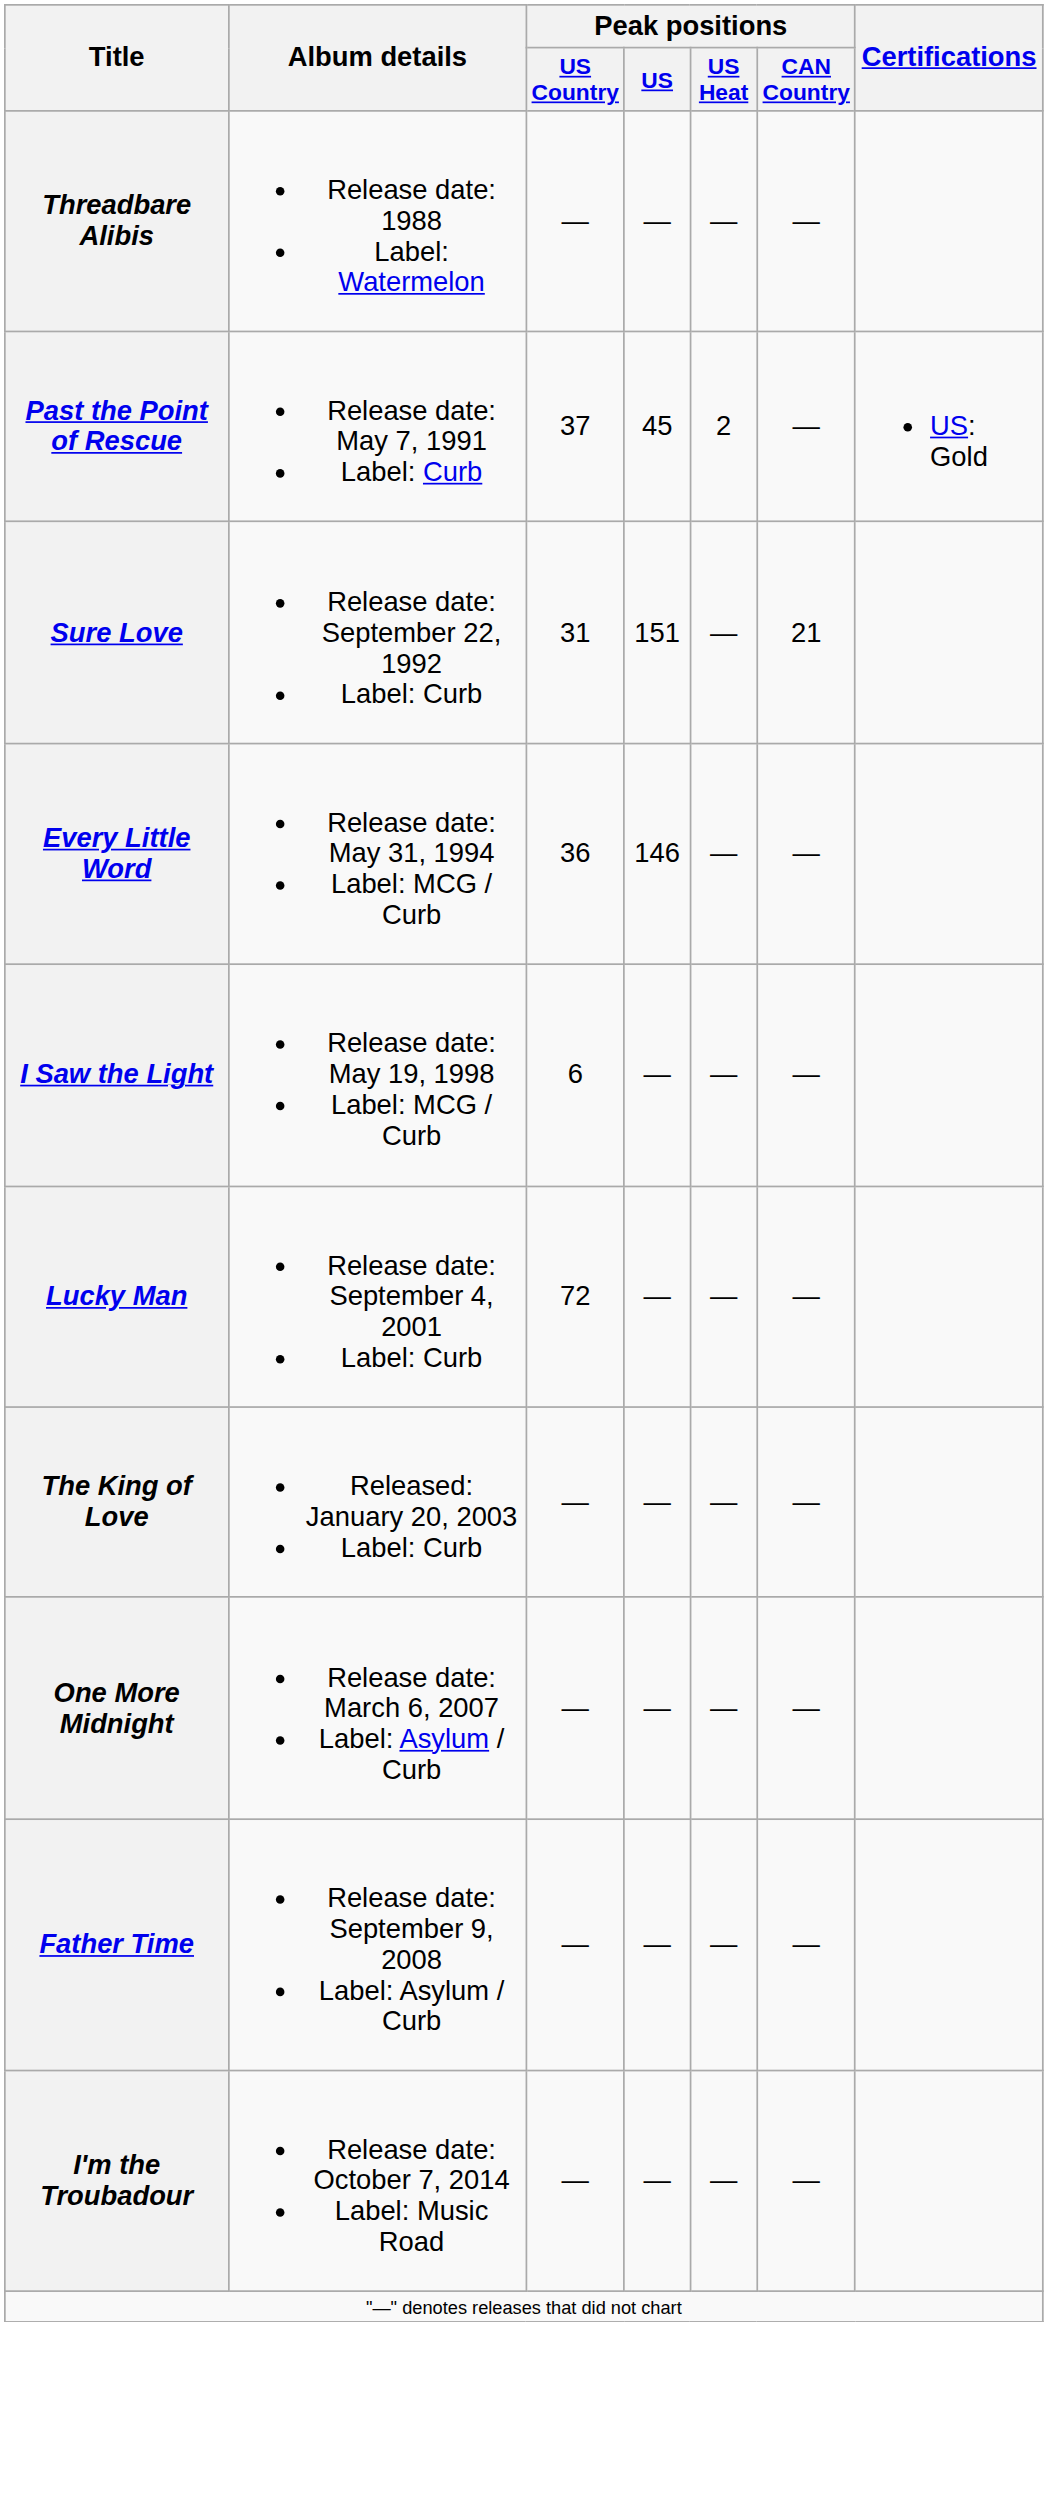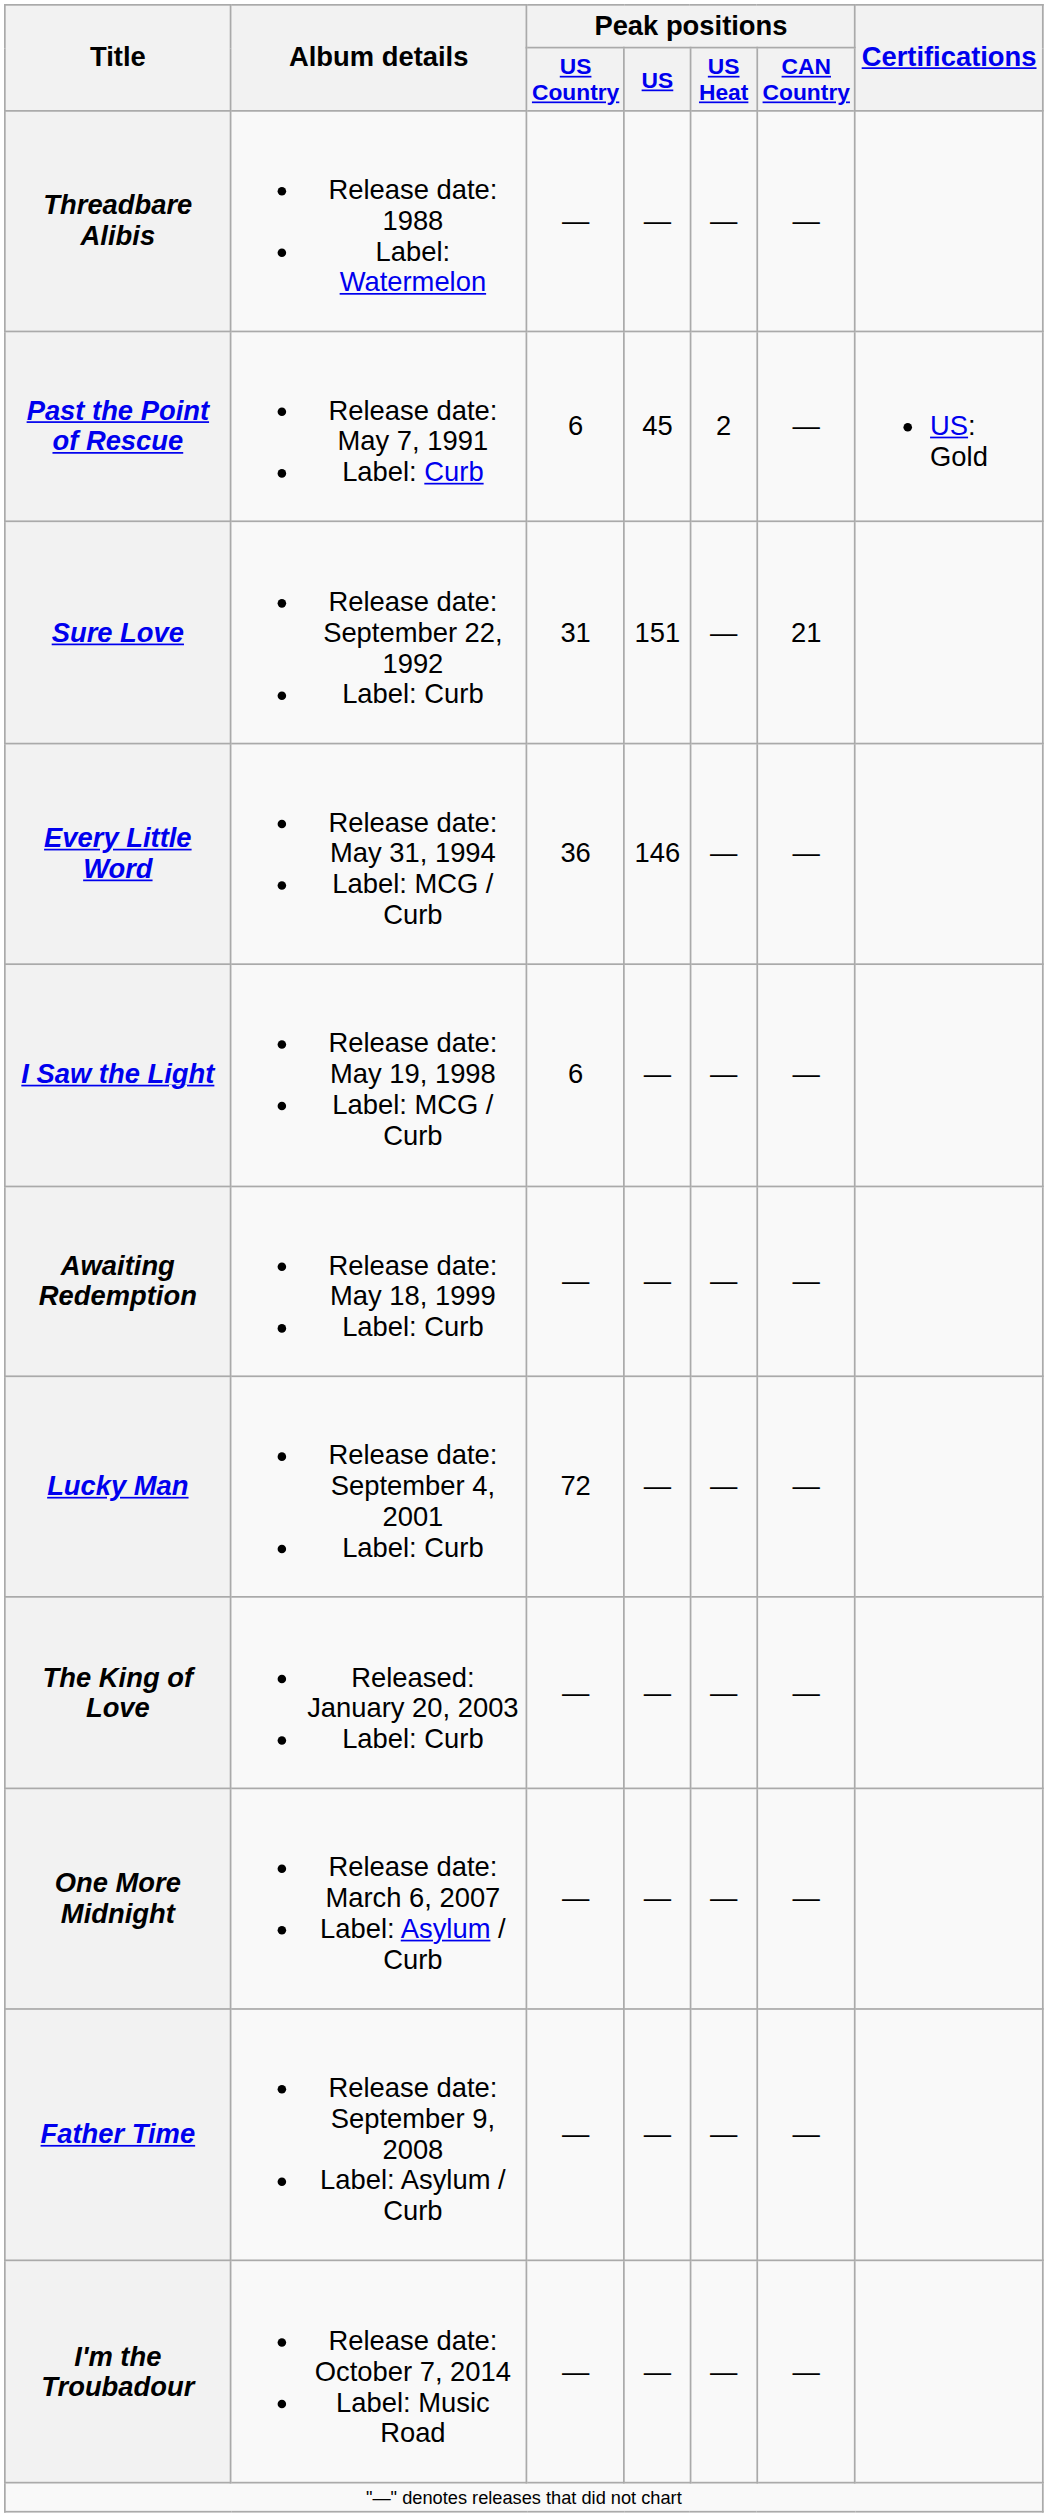 <table class="wikitable plainrowheaders" style="text-align:center;">
 <tr>
 <th rowspan="2" style="width:14em;">Title</th>
 <th rowspan="2" style="width:18em;">Album details</th>
 <th colspan="4">Peak positions</th>
 <th rowspan="2"><a href='#'>Certifications</a></th>
 </tr>
 <tr style="font-size:smaller;">
 <th width="45"><a href='#'>US Country</a><br></th>
 <th width="45"><a href='#'>US</a><br></th>
 <th width="45"><a href='#'>US<br>Heat</a><br></th>
 <th width="45"><a href='#'>CAN Country</a><br></th>
 </tr>
 <tr>
 <th scope="row"><em>Threadbare Alibis</em></th>
 <td><br><ul><li>Release date: 1988</li><li>Label: <a href='#'>Watermelon</a></li></ul></td>
 <td>—</td>
 <td>—</td>
 <td>—</td>
 <td>—</td>
 <td></td>
 </tr>
 <tr>
 <th scope="row"><em><a href='#'>Past the Point of Rescue</a></em></th>
 <td><br><ul><li>Release date: May 7, 1991</li><li>Label: <a href='#'>Curb</a></li></ul></td>
-<td>37</td>
+<td>6</td>
 <td>45</td>
 <td>2</td>
 <td>—</td>
 <td align="left"><br><ul><li><a href='#'>US</a>: Gold</li></ul></td>
 </tr>
 <tr>
 <th scope="row"><em><a href='#'>Sure Love</a></em></th>
 <td><br><ul><li>Release date: September 22, 1992</li><li>Label: Curb</li></ul></td>
 <td>31</td>
 <td>151</td>
 <td>—</td>
 <td>21</td>
 <td></td>
 </tr>
 <tr>
 <th scope="row"><em><a href='#'>Every Little Word</a></em></th>
 <td><br><ul><li>Release date: May 31, 1994</li><li>Label: MCG / Curb</li></ul></td>
 <td>36</td>
 <td>146</td>
 <td>—</td>
 <td>—</td>
 <td></td>
 </tr>
 <tr>
 <th scope="row"><em><a href='#'>I Saw the Light</a></em></th>
 <td><br><ul><li>Release date: May 19, 1998</li><li>Label: MCG / Curb</li></ul></td>
 <td>6</td>
+<td>—</td>
+<td>—</td>
+<td>—</td>
+<td></td>
+</tr>
+<tr>
+<th scope="row"><em>Awaiting Redemption</em></th>
+<td><br><ul><li>Release date: May 18, 1999</li><li>Label: Curb</li></ul></td>
+<td>—</td>
 <td>—</td>
 <td>—</td>
 <td>—</td>
 <td></td>
 </tr>
 <tr>
 <th scope="row"><em><a href='#'>Lucky Man</a></em></th>
 <td><br><ul><li>Release date: September 4, 2001</li><li>Label: Curb</li></ul></td>
 <td>72</td>
 <td>—</td>
 <td>—</td>
 <td>—</td>
 <td></td>
 </tr>
 <tr>
 <th scope="row"><em>The King of Love</em></th>
 <td><br><ul><li>Released: January 20, 2003</li><li>Label: Curb</li></ul></td>
 <td>—</td>
 <td>—</td>
 <td>—</td>
 <td>—</td>
 <td></td>
 </tr>
 <tr>
 <th scope="row"><em>One More Midnight</em></th>
 <td><br><ul><li>Release date: March 6, 2007</li><li>Label: <a href='#'>Asylum</a> / Curb</li></ul></td>
 <td>—</td>
 <td>—</td>
 <td>—</td>
 <td>—</td>
 <td></td>
 </tr>
 <tr>
 <th scope="row"><em><a href='#'>Father Time</a></em></th>
 <td><br><ul><li>Release date: September 9, 2008</li><li>Label: Asylum / Curb</li></ul></td>
 <td>—</td>
 <td>—</td>
 <td>—</td>
 <td>—</td>
 <td></td>
 </tr>
 <tr>
 <th scope="row"><em>I'm the Troubadour</em></th>
 <td><br><ul><li>Release date: October 7, 2014</li><li>Label: Music Road</li></ul></td>
 <td>—</td>
 <td>—</td>
 <td>—</td>
 <td>—</td>
 <td></td>
 </tr>
 <tr>
 <td colspan="7" style="font-size:8pt">"—" denotes releases that did not chart</td>
 </tr>
 </table>
